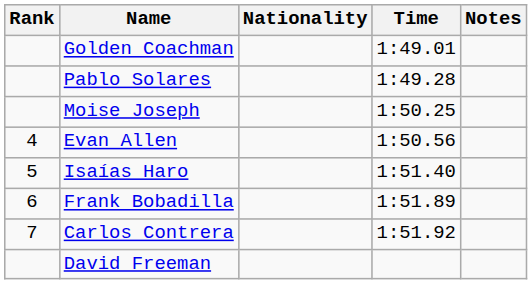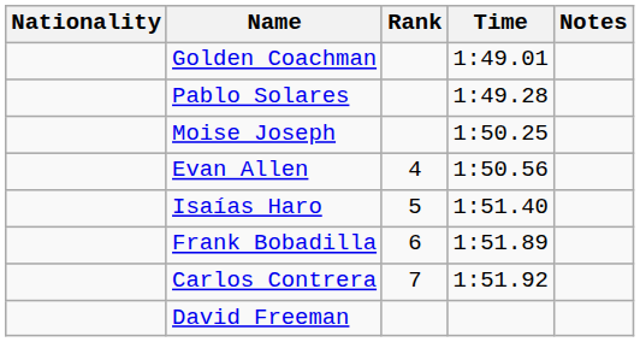 <table class="wikitable sortable" style="text-align:center;font-size:95%">
 <tr>
+<th>Nationality</th>
+<th>Name</th>
 <th>Rank</th>
-<th>Name</th>
-<th>Nationality</th>
 <th>Time</th>
 <th>Notes</th>
 </tr>
 <tr>
+<td align=left></td>
+<td align=left><a href='#'>Golden Coachman</a></td>
 <td></td>
-<td align=left><a href='#'>Golden Coachman</a></td>
-<td align=left></td>
 <td>1:49.01</td>
 <td></td>
 </tr>
 <tr>
+<td align=left></td>
+<td align=left><a href='#'>Pablo Solares</a></td>
 <td></td>
-<td align=left><a href='#'>Pablo Solares</a></td>
-<td align=left></td>
 <td>1:49.28</td>
 <td></td>
 </tr>
 <tr>
+<td align=left></td>
+<td align=left><a href='#'>Moise Joseph</a></td>
 <td></td>
-<td align=left><a href='#'>Moise Joseph</a></td>
-<td align=left></td>
 <td>1:50.25</td>
 <td></td>
 </tr>
 <tr>
+<td align=left></td>
+<td align=left><a href='#'>Evan Allen</a></td>
 <td>4</td>
-<td align=left><a href='#'>Evan Allen</a></td>
-<td align=left></td>
 <td>1:50.56</td>
 <td></td>
 </tr>
 <tr>
+<td align=left></td>
+<td align=left><a href='#'>Isaías Haro</a></td>
 <td>5</td>
-<td align=left><a href='#'>Isaías Haro</a></td>
-<td align=left></td>
 <td>1:51.40</td>
 <td></td>
 </tr>
 <tr>
+<td align=left></td>
+<td align=left><a href='#'>Frank Bobadilla</a></td>
 <td>6</td>
-<td align=left><a href='#'>Frank Bobadilla</a></td>
-<td align=left></td>
 <td>1:51.89</td>
 <td></td>
 </tr>
 <tr>
+<td align=left></td>
+<td align=left><a href='#'>Carlos Contrera</a></td>
 <td>7</td>
-<td align=left><a href='#'>Carlos Contrera</a></td>
-<td align=left></td>
 <td>1:51.92</td>
 <td></td>
 </tr>
 <tr>
+<td align=left></td>
+<td align=left><a href='#'>David Freeman</a></td>
 <td></td>
-<td align=left><a href='#'>David Freeman</a></td>
-<td align=left></td>
 <td></td>
 <td></td>
 </tr>
 </table>
